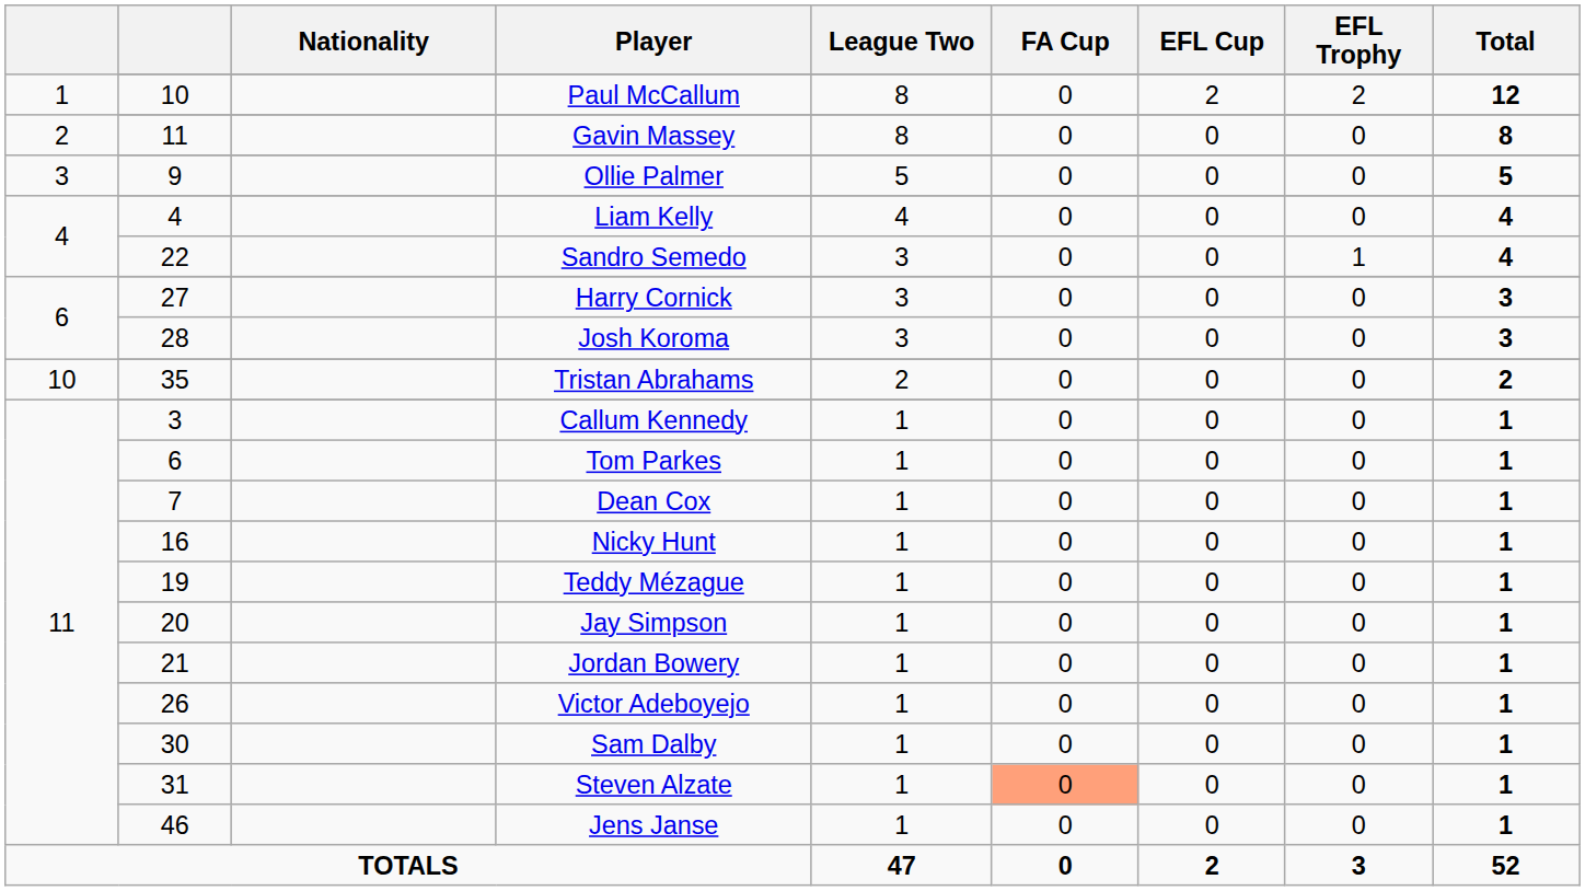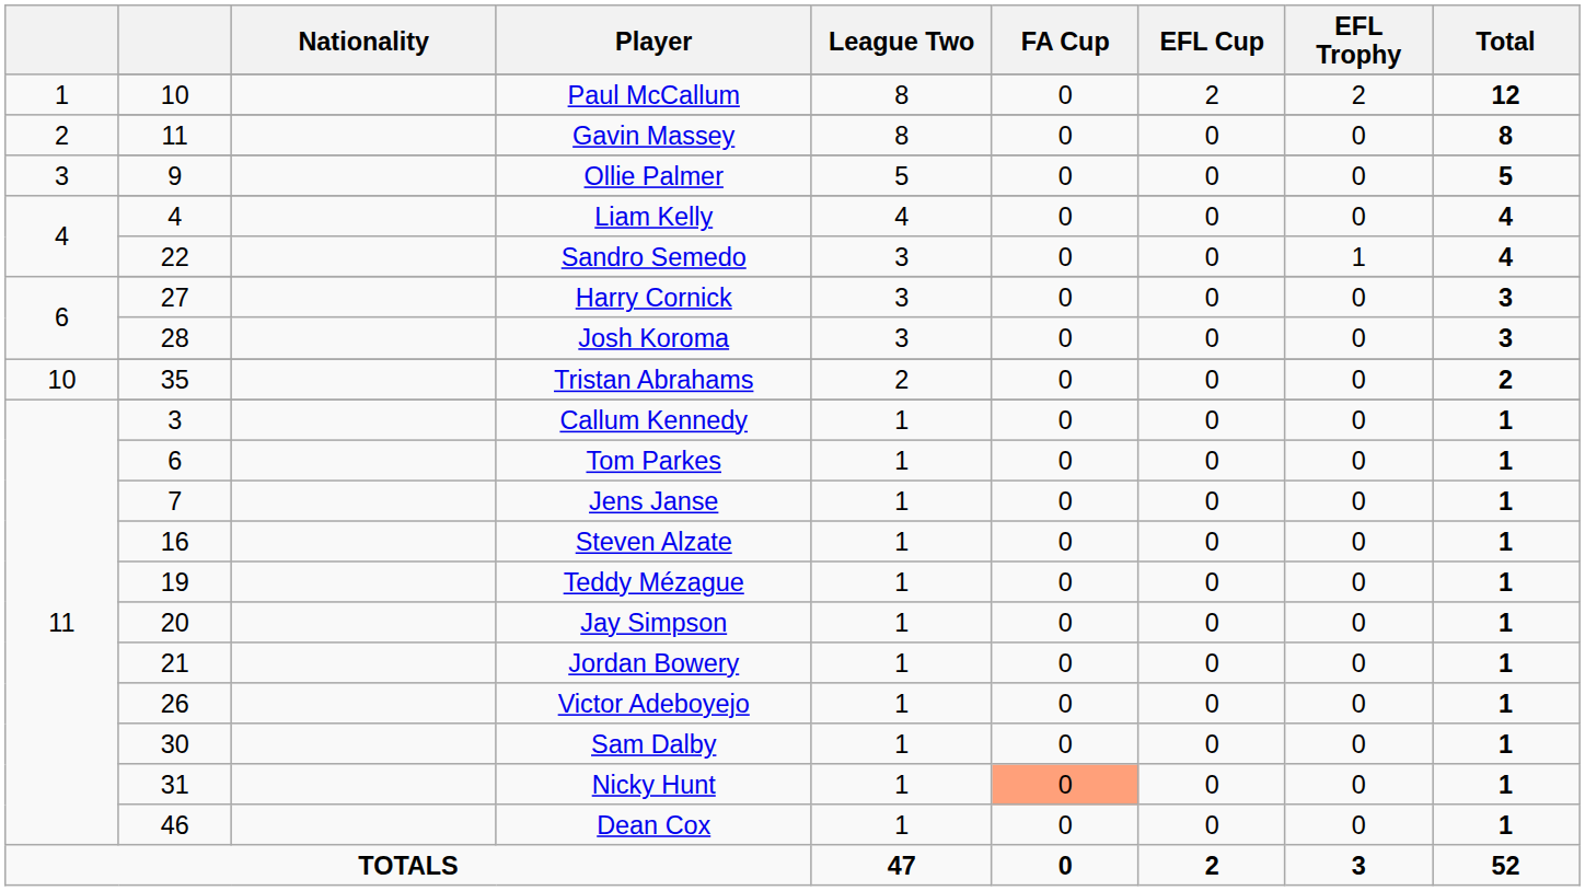 <table class="wikitable" style="font-size: 95%; text-align: center;">
 <tr>
 <th width=60></th>
 <th width=60></th>
 <th width=150>Nationality</th>
 <th width=180>Player</th>
 <th width=100>League Two</th>
 <th width=80>FA Cup</th>
 <th width=80>EFL Cup</th>
 <th width=80>EFL Trophy</th>
 <th width=80>Total</th>
 </tr>
 <tr>
 <td rowspan="2">1</td>
 </tr>
 <tr>
 <td>10</td>
 <td></td>
 <td><a href='#'>Paul McCallum</a></td>
 <td>8</td>
 <td>0</td>
 <td>2</td>
 <td>2</td>
 <td><strong>12</strong></td>
 </tr>
 <tr>
 <td rowspan="2">2</td>
 </tr>
 <tr>
 <td>11</td>
 <td></td>
 <td><a href='#'>Gavin Massey</a></td>
 <td>8</td>
 <td>0</td>
 <td>0</td>
 <td>0</td>
 <td><strong>8</strong></td>
 </tr>
 <tr>
 <td rowspan="2">3</td>
 </tr>
 <tr>
 <td>9</td>
 <td></td>
 <td><a href='#'>Ollie Palmer</a></td>
 <td>5</td>
 <td>0</td>
 <td>0</td>
 <td>0</td>
 <td><strong>5</strong></td>
 </tr>
 <tr>
 <td rowspan="3">4</td>
 </tr>
 <tr>
 <td>4</td>
 <td></td>
 <td><a href='#'>Liam Kelly</a></td>
 <td>4</td>
 <td>0</td>
 <td>0</td>
 <td>0</td>
 <td><strong>4</strong></td>
 </tr>
 <tr>
 <td>22</td>
 <td></td>
 <td><a href='#'>Sandro Semedo</a></td>
 <td>3</td>
 <td>0</td>
 <td>0</td>
 <td>1</td>
 <td><strong>4</strong></td>
 </tr>
 <tr>
 <td rowspan="3">6</td>
 </tr>
 <tr>
 <td>27</td>
 <td></td>
 <td><a href='#'>Harry Cornick</a></td>
 <td>3</td>
 <td>0</td>
 <td>0</td>
 <td>0</td>
 <td><strong>3</strong></td>
 </tr>
 <tr>
 <td>28</td>
 <td></td>
 <td><a href='#'>Josh Koroma</a></td>
 <td>3</td>
 <td>0</td>
 <td>0</td>
 <td>0</td>
 <td><strong>3</strong></td>
 </tr>
 <tr>
 <td rowspan="2">10</td>
 </tr>
 <tr>
 <td>35</td>
 <td></td>
 <td><a href='#'>Tristan Abrahams</a></td>
 <td>2</td>
 <td>0</td>
 <td>0</td>
 <td>0</td>
 <td><strong>2</strong></td>
 </tr>
 <tr>
 <td rowspan="12">11</td>
 </tr>
 <tr>
 <td>3</td>
 <td></td>
 <td><a href='#'>Callum Kennedy</a></td>
 <td>1</td>
 <td>0</td>
 <td>0</td>
 <td>0</td>
 <td><strong>1</strong></td>
 </tr>
 <tr>
 <td>6</td>
 <td></td>
 <td><a href='#'>Tom Parkes</a></td>
 <td>1</td>
 <td>0</td>
 <td>0</td>
 <td>0</td>
 <td><strong>1</strong></td>
 </tr>
 <tr>
 <td>7</td>
 <td></td>
-<td><a href='#'>Dean Cox</a></td>
+<td><a href='#'>Jens Janse</a></td>
 <td>1</td>
 <td>0</td>
 <td>0</td>
 <td>0</td>
 <td><strong>1</strong></td>
 </tr>
 <tr>
 <td>16</td>
 <td></td>
-<td><a href='#'>Nicky Hunt</a></td>
+<td><a href='#'>Steven Alzate</a></td>
 <td>1</td>
 <td>0</td>
 <td>0</td>
 <td>0</td>
 <td><strong>1</strong></td>
 </tr>
 <tr>
 <td>19</td>
 <td></td>
 <td><a href='#'>Teddy Mézague</a></td>
 <td>1</td>
 <td>0</td>
 <td>0</td>
 <td>0</td>
 <td><strong>1</strong></td>
 </tr>
 <tr>
 <td>20</td>
 <td></td>
 <td><a href='#'>Jay Simpson</a></td>
 <td>1</td>
 <td>0</td>
 <td>0</td>
 <td>0</td>
 <td><strong>1</strong></td>
 </tr>
 <tr>
 <td>21</td>
 <td></td>
 <td><a href='#'>Jordan Bowery</a></td>
 <td>1</td>
 <td>0</td>
 <td>0</td>
 <td>0</td>
 <td><strong>1</strong></td>
 </tr>
 <tr>
 <td>26</td>
 <td></td>
 <td><a href='#'>Victor Adeboyejo</a></td>
 <td>1</td>
 <td>0</td>
 <td>0</td>
 <td>0</td>
 <td><strong>1</strong></td>
 </tr>
 <tr>
 <td>30</td>
 <td></td>
 <td><a href='#'>Sam Dalby</a></td>
 <td>1</td>
 <td>0</td>
 <td>0</td>
 <td>0</td>
 <td><strong>1</strong></td>
 </tr>
 <tr>
 <td>31</td>
 <td></td>
-<td><a href='#'>Steven Alzate</a></td>
+<td><a href='#'>Nicky Hunt</a></td>
 <td>1</td>
 <td style="background: lightsalmon;">0</td>
 <td>0</td>
 <td>0</td>
 <td><strong>1</strong></td>
 </tr>
 <tr>
 <td>46</td>
 <td></td>
-<td><a href='#'>Jens Janse</a></td>
+<td><a href='#'>Dean Cox</a></td>
 <td>1</td>
 <td>0</td>
 <td>0</td>
 <td>0</td>
 <td><strong>1</strong></td>
 </tr>
 <tr>
 <td colspan=4><strong>TOTALS</strong></td>
 <td><strong>47</strong></td>
 <td><strong>0</strong></td>
 <td><strong>2</strong></td>
 <td><strong>3</strong></td>
 <td><strong>52</strong></td>
 </tr>
 </table>
